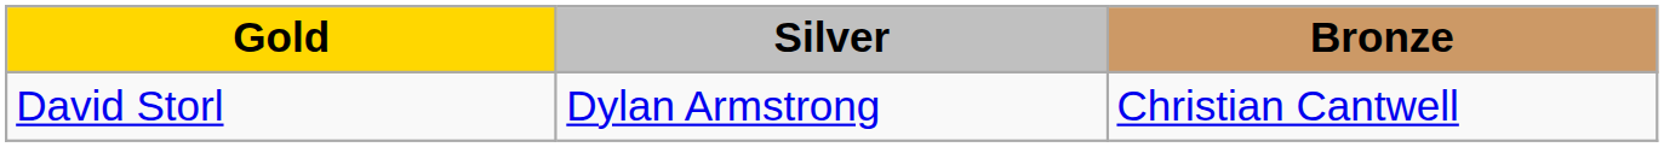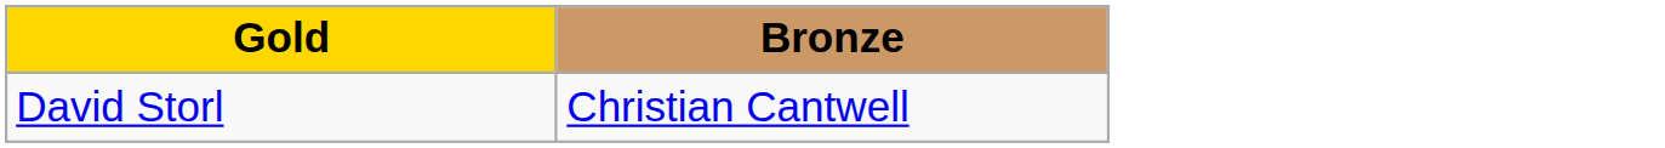 <table class="wikitable" style="text-align:left">
 <tr align="center">
 <td width=200 bgcolor=gold><strong>Gold</strong></td>
-<td width=200 bgcolor=silver><strong>Silver</strong></td>
 <td width=200 bgcolor=CC9966><strong>Bronze</strong></td>
 </tr>
 <tr>
 <td><a href='#'>David Storl</a><br><em></em></td>
-<td><a href='#'>Dylan Armstrong</a><br><em></em></td>
 <td><a href='#'>Christian Cantwell</a><br><em></em></td>
 </tr>
 </table>
